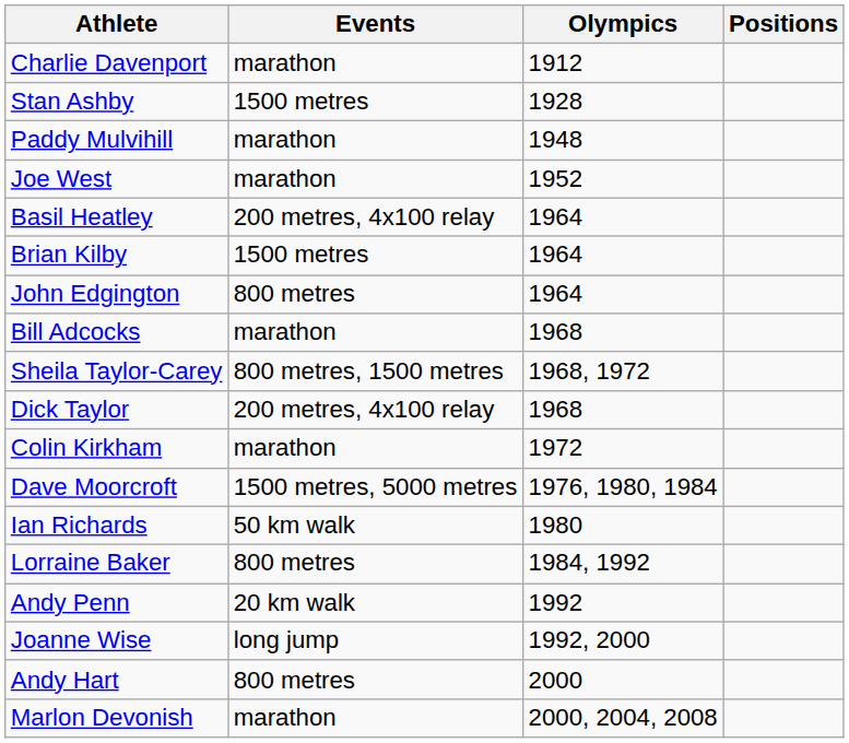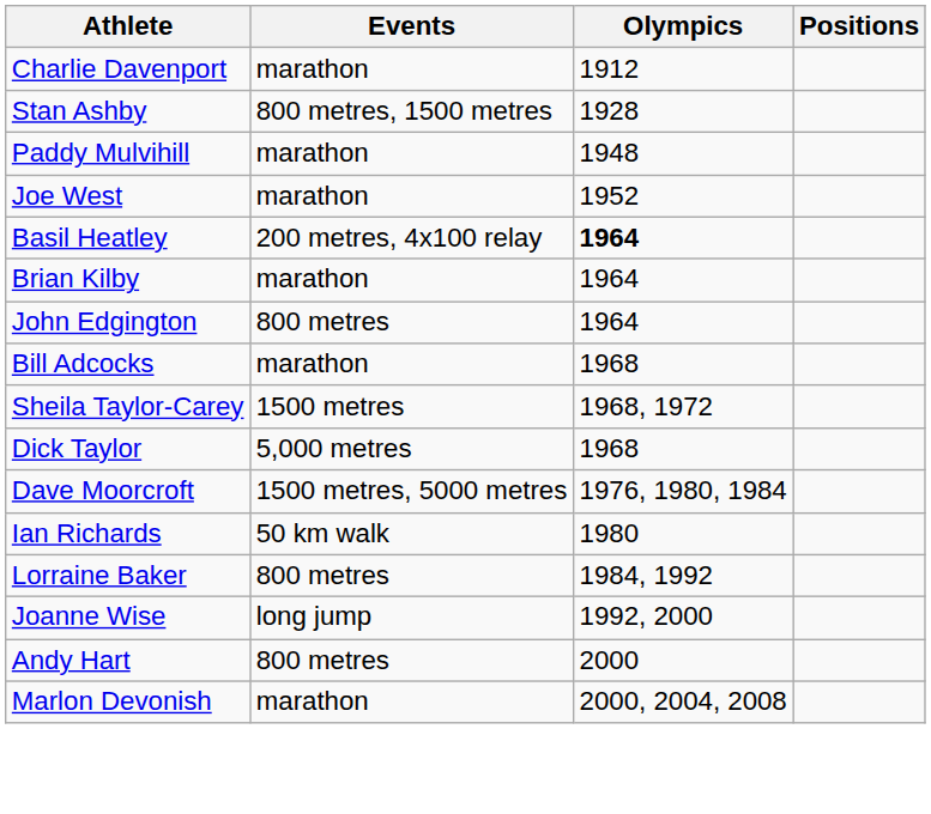 <table class="wikitable">
 <tr>
 <th>Athlete</th>
 <th>Events</th>
 <th>Olympics</th>
 <th>Positions</th>
 </tr>
 <tr>
 <td><a href='#'>Charlie Davenport</a></td>
 <td>marathon</td>
 <td>1912</td>
 <td></td>
 </tr>
 <tr>
 <td><a href='#'>Stan Ashby</a></td>
-<td>1500 metres</td>
+<td>800 metres, 1500 metres</td>
 <td>1928</td>
 <td></td>
 </tr>
 <tr>
 <td><a href='#'>Paddy Mulvihill</a></td>
 <td>marathon</td>
 <td>1948</td>
 <td></td>
 </tr>
 <tr>
 <td><a href='#'>Joe West</a></td>
 <td>marathon</td>
 <td>1952</td>
 <td></td>
 </tr>
 <tr>
 <td><a href='#'>Basil Heatley</a></td>
 <td>200 metres, 4x100 relay</td>
-<td>1964</td>
+<td><strong>1964</strong></td>
 <td></td>
 </tr>
 <tr>
 <td><a href='#'>Brian Kilby</a></td>
-<td>1500 metres</td>
+<td>marathon</td>
 <td>1964</td>
 <td></td>
 </tr>
 <tr>
 <td><a href='#'>John Edgington</a></td>
 <td>800 metres</td>
 <td>1964</td>
 <td></td>
 </tr>
 <tr>
 <td><a href='#'>Bill Adcocks</a></td>
 <td>marathon</td>
 <td>1968</td>
 <td></td>
 </tr>
 <tr>
 <td><a href='#'>Sheila Taylor-Carey</a></td>
-<td>800 metres, 1500 metres</td>
+<td>1500 metres</td>
 <td>1968, 1972</td>
 <td></td>
 </tr>
 <tr>
 <td><a href='#'>Dick Taylor</a></td>
-<td>200 metres, 4x100 relay</td>
+<td>5,000 metres</td>
 <td>1968</td>
-<td></td>
-</tr>
-<tr>
-<td><a href='#'>Colin Kirkham</a></td>
-<td>marathon</td>
-<td>1972</td>
 <td></td>
 </tr>
 <tr>
 <td><a href='#'>Dave Moorcroft</a></td>
 <td>1500 metres, 5000 metres</td>
 <td>1976, 1980, 1984</td>
 <td></td>
 </tr>
 <tr>
 <td><a href='#'>Ian Richards</a></td>
 <td>50 km walk</td>
 <td>1980</td>
 <td></td>
 </tr>
 <tr>
 <td><a href='#'>Lorraine Baker</a></td>
 <td>800 metres</td>
 <td>1984, 1992</td>
 <td></td>
 </tr>
 <tr>
-<td><a href='#'>Andy Penn</a></td>
-<td>20 km walk</td>
-<td>1992</td>
-<td></td>
-</tr>
-<tr>
 <td><a href='#'>Joanne Wise</a></td>
 <td>long jump</td>
 <td>1992, 2000</td>
 <td></td>
 </tr>
 <tr>
 <td><a href='#'>Andy Hart</a></td>
 <td>800 metres</td>
 <td>2000</td>
 <td></td>
 </tr>
 <tr>
 <td><a href='#'>Marlon Devonish</a></td>
 <td>marathon</td>
 <td>2000, 2004, 2008</td>
 <td></td>
 </tr>
 </table>
